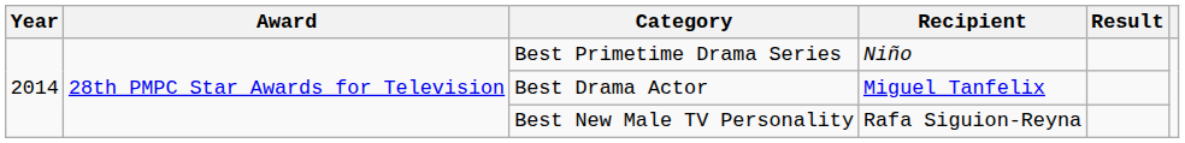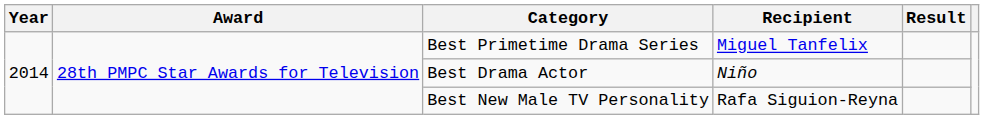 <table class="wikitable">
 <tr>
 <th>Year</th>
 <th>Award</th>
 <th>Category</th>
 <th>Recipient</th>
 <th>Result</th>
 <th></th>
 </tr>
 <tr>
 <td rowspan=3>2014</td>
 <td rowspan=3><a href='#'>28th PMPC Star Awards for Television</a></td>
 <td>Best Primetime Drama Series</td>
-<td><em>Niño</em></td>
+<td><a href='#'>Miguel Tanfelix</a></td>
 <td></td>
 <td rowspan=3></td>
 </tr>
 <tr>
 <td>Best Drama Actor</td>
-<td><a href='#'>Miguel Tanfelix</a></td>
+<td><em>Niño</em></td>
 <td></td>
 </tr>
 <tr>
 <td>Best New Male TV Personality</td>
 <td>Rafa Siguion-Reyna</td>
 <td></td>
 </tr>
 </table>
